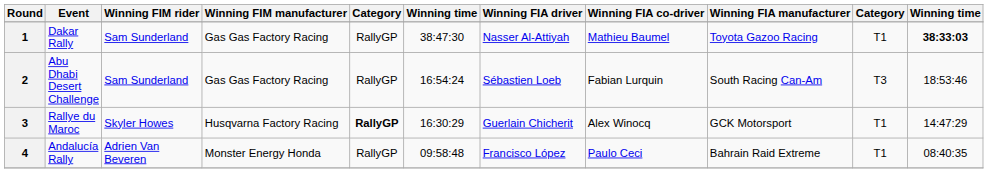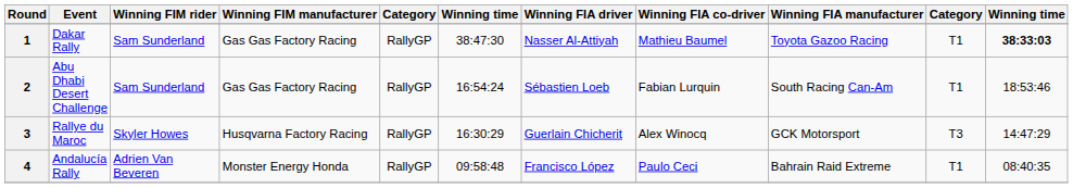 <table class="wikitable" style="font-size: 85%;">
 <tr>
 <th>Round</th>
 <th>Event</th>
 <th nowrap>Winning FIM rider</th>
 <th nowrap>Winning FIM manufacturer</th>
 <th nowrap>Category</th>
 <th nowrap>Winning time</th>
 <th nowrap>Winning FIA driver</th>
 <th nowrap>Winning FIA co-driver</th>
 <th nowrap>Winning FIA manufacturer</th>
 <th nowrap>Category</th>
 <th nowrap>Winning time</th>
 </tr>
 <tr>
 </tr>
 <tr>
 <th>1</th>
 <td> <a href='#'>Dakar Rally</a></td>
 <td> <a href='#'>Sam Sunderland</a></td>
 <td> Gas Gas Factory Racing</td>
 <td align="center">RallyGP</td>
 <td align="center">38:47:30</td>
 <td> <a href='#'>Nasser Al-Attiyah</a></td>
 <td> <a href='#'>Mathieu Baumel</a></td>
 <td> <a href='#'>Toyota Gazoo Racing</a></td>
 <td align="center">T1</td>
 <td align="center"><strong>38:33:03</strong></td>
 </tr>
 <tr>
 <th>2</th>
 <td> <a href='#'>Abu Dhabi Desert Challenge</a></td>
 <td> <a href='#'>Sam Sunderland</a></td>
 <td> Gas Gas Factory Racing</td>
 <td align="center">RallyGP</td>
 <td align="center">16:54:24</td>
 <td> <a href='#'>Sébastien Loeb</a></td>
 <td> Fabian Lurquin</td>
 <td> South Racing <a href='#'>Can-Am</a></td>
-<td align="center">T3</td>
+<td align="center">T1</td>
 <td align="center">18:53:46</td>
 </tr>
 <tr>
 <th>3</th>
 <td> <a href='#'>Rallye du Maroc</a></td>
 <td> <a href='#'>Skyler Howes</a></td>
 <td> Husqvarna Factory Racing</td>
-<td align="center"><strong>RallyGP</strong></td>
+<td align="center">RallyGP</td>
 <td align="center">16:30:29</td>
 <td> <a href='#'>Guerlain Chicherit</a></td>
 <td> Alex Winocq</td>
 <td> GCK Motorsport</td>
-<td align="center">T1</td>
+<td align="center">T3</td>
 <td align="center">14:47:29</td>
 </tr>
 <tr>
 <th>4</th>
 <td> <a href='#'>Andalucía Rally</a></td>
 <td> <a href='#'>Adrien Van Beveren</a></td>
 <td> Monster Energy Honda</td>
 <td align="center">RallyGP</td>
 <td align="center">09:58:48</td>
 <td> <a href='#'>Francisco López</a></td>
 <td> <a href='#'>Paulo Ceci</a></td>
 <td> Bahrain Raid Extreme</td>
 <td align="center">T1</td>
 <td align="center">08:40:35</td>
 </tr>
 <tr>
 </tr>
 </table>
